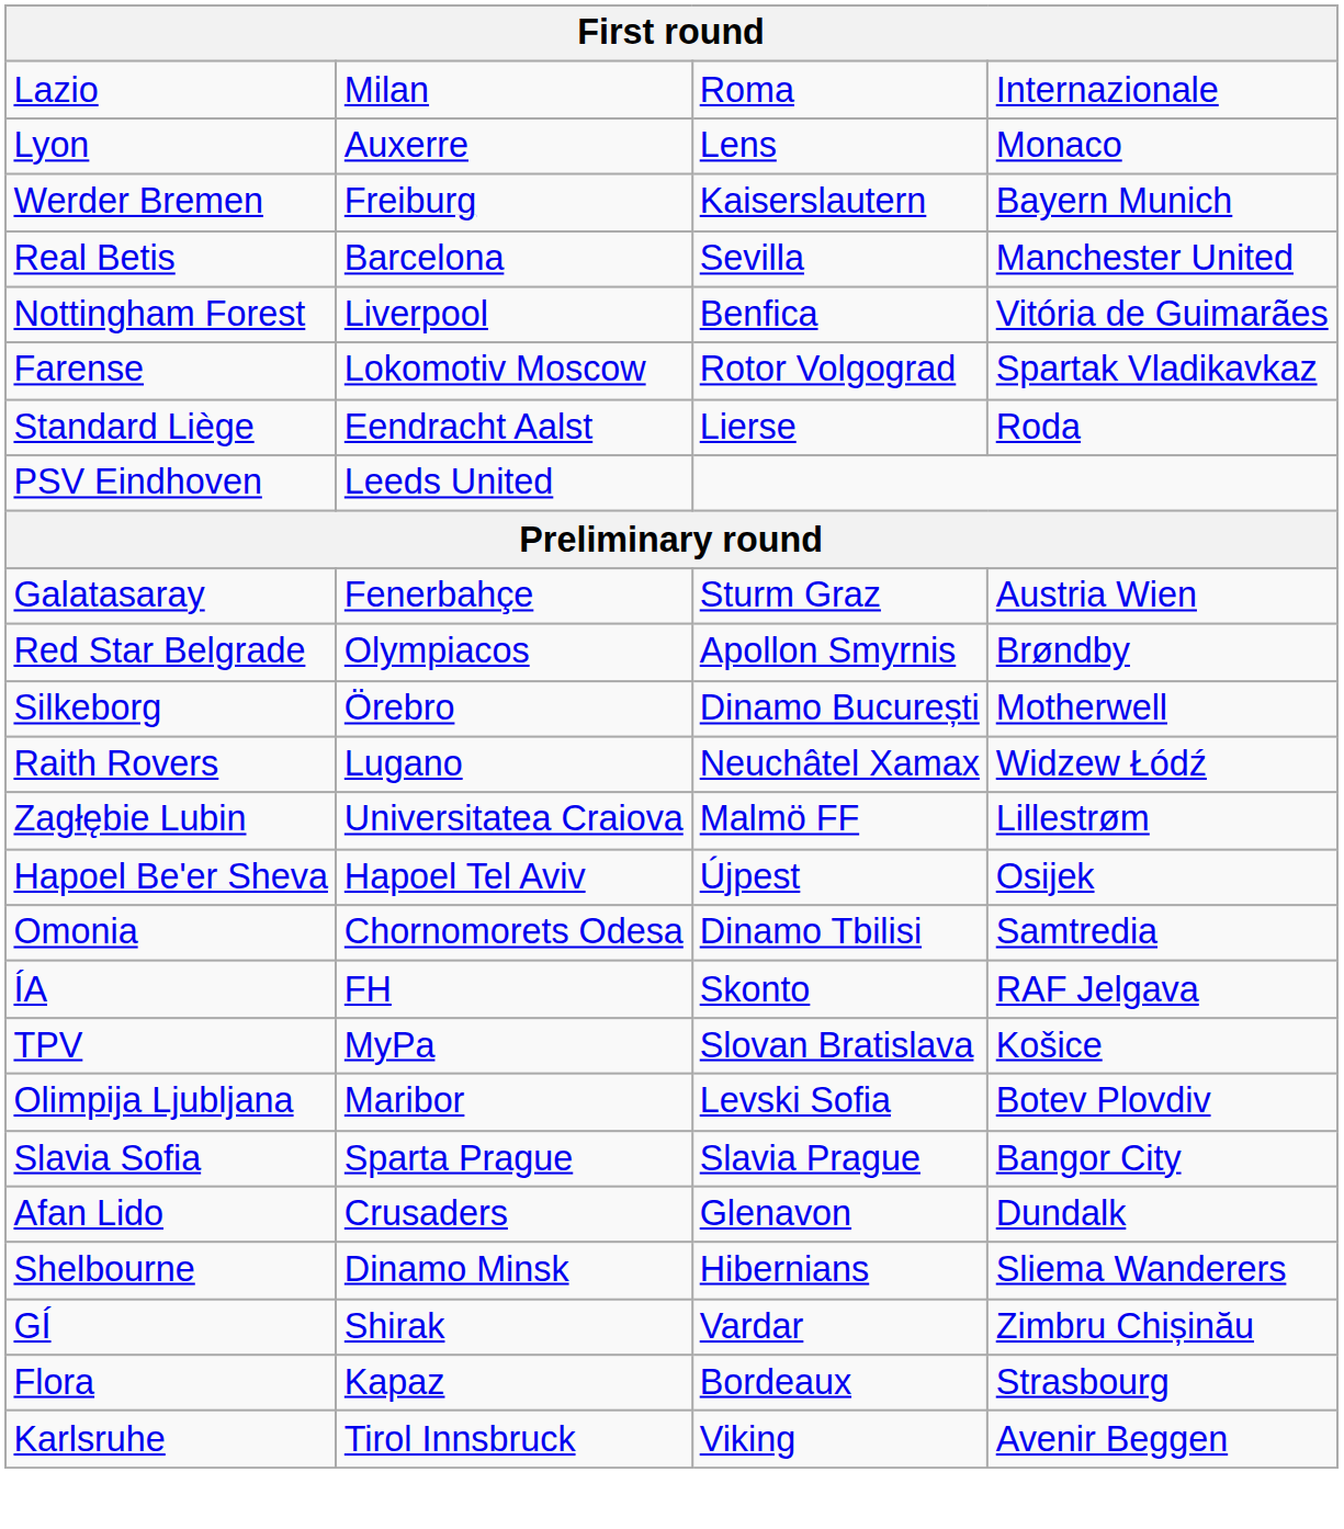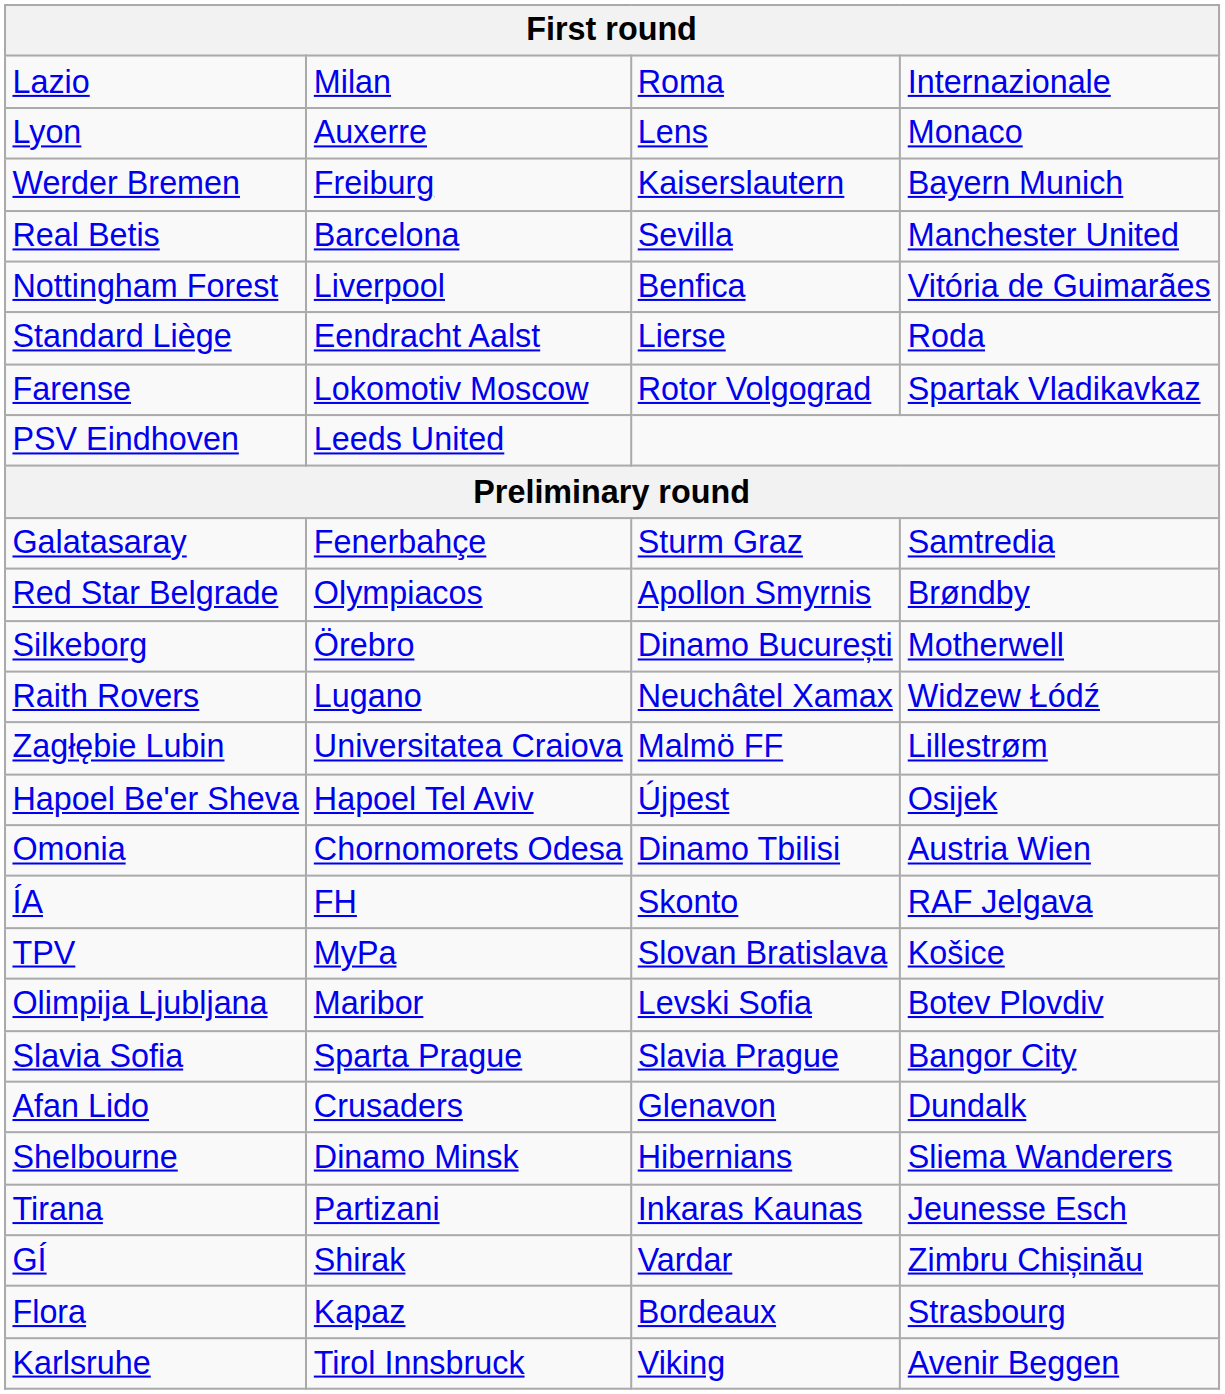 <table class="wikitable">
 <tr>
 <th colspan="4">First round</th>
 </tr>
 <tr>
 <td> <a href='#'>Lazio</a> </td>
 <td> <a href='#'>Milan</a> </td>
 <td> <a href='#'>Roma</a> </td>
 <td> <a href='#'>Internazionale</a> </td>
 </tr>
 <tr>
 <td> <a href='#'>Lyon</a> </td>
 <td> <a href='#'>Auxerre</a> </td>
 <td> <a href='#'>Lens</a> </td>
 <td> <a href='#'>Monaco</a> </td>
 </tr>
 <tr>
 <td> <a href='#'>Werder Bremen</a> </td>
 <td> <a href='#'>Freiburg</a> </td>
 <td> <a href='#'>Kaiserslautern</a> </td>
 <td> <a href='#'>Bayern Munich</a> </td>
 </tr>
 <tr>
 <td> <a href='#'>Real Betis</a> </td>
 <td> <a href='#'>Barcelona</a> </td>
 <td> <a href='#'>Sevilla</a> </td>
 <td> <a href='#'>Manchester United</a> </td>
 </tr>
 <tr>
 <td> <a href='#'>Nottingham Forest</a> </td>
 <td> <a href='#'>Liverpool</a> </td>
 <td> <a href='#'>Benfica</a> </td>
 <td> <a href='#'>Vitória de Guimarães</a> </td>
 </tr>
 <tr>
+<td> <a href='#'>Standard Liège</a> </td>
+<td> <a href='#'>Eendracht Aalst</a> </td>
+<td> <a href='#'>Lierse</a> </td>
+<td> <a href='#'>Roda</a> </td>
+</tr>
+<tr>
 <td> <a href='#'>Farense</a> </td>
 <td> <a href='#'>Lokomotiv Moscow</a> </td>
 <td> <a href='#'>Rotor Volgograd</a> </td>
 <td> <a href='#'>Spartak Vladikavkaz</a> </td>
-</tr>
-<tr>
-<td> <a href='#'>Standard Liège</a> </td>
-<td> <a href='#'>Eendracht Aalst</a> </td>
-<td> <a href='#'>Lierse</a> </td>
-<td> <a href='#'>Roda</a> </td>
 </tr>
 <tr>
 <td> <a href='#'>PSV Eindhoven</a> </td>
 <td> <a href='#'>Leeds United</a> </td>
 <td colspan="2"></td>
 </tr>
 <tr>
 <th colspan="4">Preliminary round</th>
 </tr>
 <tr>
 <td> <a href='#'>Galatasaray</a> </td>
 <td> <a href='#'>Fenerbahçe</a> </td>
 <td> <a href='#'>Sturm Graz</a> </td>
-<td> <a href='#'>Austria Wien</a> </td>
+<td> <a href='#'>Samtredia</a> </td>
 </tr>
 <tr>
 <td> <a href='#'>Red Star Belgrade</a> </td>
 <td> <a href='#'>Olympiacos</a> </td>
 <td> <a href='#'>Apollon Smyrnis</a> </td>
 <td> <a href='#'>Brøndby</a> </td>
 </tr>
 <tr>
 <td> <a href='#'>Silkeborg</a> </td>
 <td> <a href='#'>Örebro</a> </td>
 <td> <a href='#'>Dinamo București</a> </td>
 <td> <a href='#'>Motherwell</a> </td>
 </tr>
 <tr>
 <td> <a href='#'>Raith Rovers</a> </td>
 <td> <a href='#'>Lugano</a> </td>
 <td> <a href='#'>Neuchâtel Xamax</a> </td>
 <td> <a href='#'>Widzew Łódź</a> </td>
 </tr>
 <tr>
 <td> <a href='#'>Zagłębie Lubin</a> </td>
 <td> <a href='#'>Universitatea Craiova</a> </td>
 <td> <a href='#'>Malmö FF</a> </td>
 <td> <a href='#'>Lillestrøm</a> </td>
 </tr>
 <tr>
 <td> <a href='#'>Hapoel Be'er Sheva</a> </td>
 <td> <a href='#'>Hapoel Tel Aviv</a> </td>
 <td> <a href='#'>Újpest</a> </td>
 <td> <a href='#'>Osijek</a> </td>
 </tr>
 <tr>
 <td> <a href='#'>Omonia</a> </td>
 <td> <a href='#'>Chornomorets Odesa</a> </td>
 <td> <a href='#'>Dinamo Tbilisi</a> </td>
-<td> <a href='#'>Samtredia</a> </td>
+<td> <a href='#'>Austria Wien</a> </td>
 </tr>
 <tr>
 <td> <a href='#'>ÍA</a> </td>
 <td> <a href='#'>FH</a> </td>
 <td> <a href='#'>Skonto</a> </td>
 <td> <a href='#'>RAF Jelgava</a> </td>
 </tr>
 <tr>
 <td> <a href='#'>TPV</a> </td>
 <td> <a href='#'>MyPa</a> </td>
 <td> <a href='#'>Slovan Bratislava</a> </td>
 <td> <a href='#'>Košice</a> </td>
 </tr>
 <tr>
 <td> <a href='#'>Olimpija Ljubljana</a> </td>
 <td> <a href='#'>Maribor</a> </td>
 <td> <a href='#'>Levski Sofia</a> </td>
 <td> <a href='#'>Botev Plovdiv</a> </td>
 </tr>
 <tr>
 <td> <a href='#'>Slavia Sofia</a> </td>
 <td> <a href='#'>Sparta Prague</a> </td>
 <td> <a href='#'>Slavia Prague</a> </td>
 <td> <a href='#'>Bangor City</a> </td>
 </tr>
 <tr>
 <td> <a href='#'>Afan Lido</a> </td>
 <td> <a href='#'>Crusaders</a> </td>
 <td> <a href='#'>Glenavon</a> </td>
 <td> <a href='#'>Dundalk</a> </td>
 </tr>
 <tr>
 <td> <a href='#'>Shelbourne</a> </td>
 <td> <a href='#'>Dinamo Minsk</a> </td>
 <td> <a href='#'>Hibernians</a> </td>
 <td> <a href='#'>Sliema Wanderers</a> </td>
 </tr>
 <tr>
+<td> <a href='#'>Tirana</a> </td>
+<td> <a href='#'>Partizani</a> </td>
+<td> <a href='#'>Inkaras Kaunas</a> </td>
+<td> <a href='#'>Jeunesse Esch</a> </td>
+</tr>
+<tr>
 <td> <a href='#'>GÍ</a> </td>
 <td> <a href='#'>Shirak</a> </td>
 <td> <a href='#'>Vardar</a> </td>
 <td> <a href='#'>Zimbru Chișinău</a> </td>
 </tr>
 <tr>
 <td> <a href='#'>Flora</a> </td>
 <td> <a href='#'>Kapaz</a> </td>
 <td> <a href='#'>Bordeaux</a> </td>
 <td> <a href='#'>Strasbourg</a> </td>
 </tr>
 <tr>
 <td> <a href='#'>Karlsruhe</a> </td>
 <td> <a href='#'>Tirol Innsbruck</a> </td>
 <td> <a href='#'>Viking</a> </td>
 <td> <a href='#'>Avenir Beggen</a> </td>
 </tr>
 </table>
